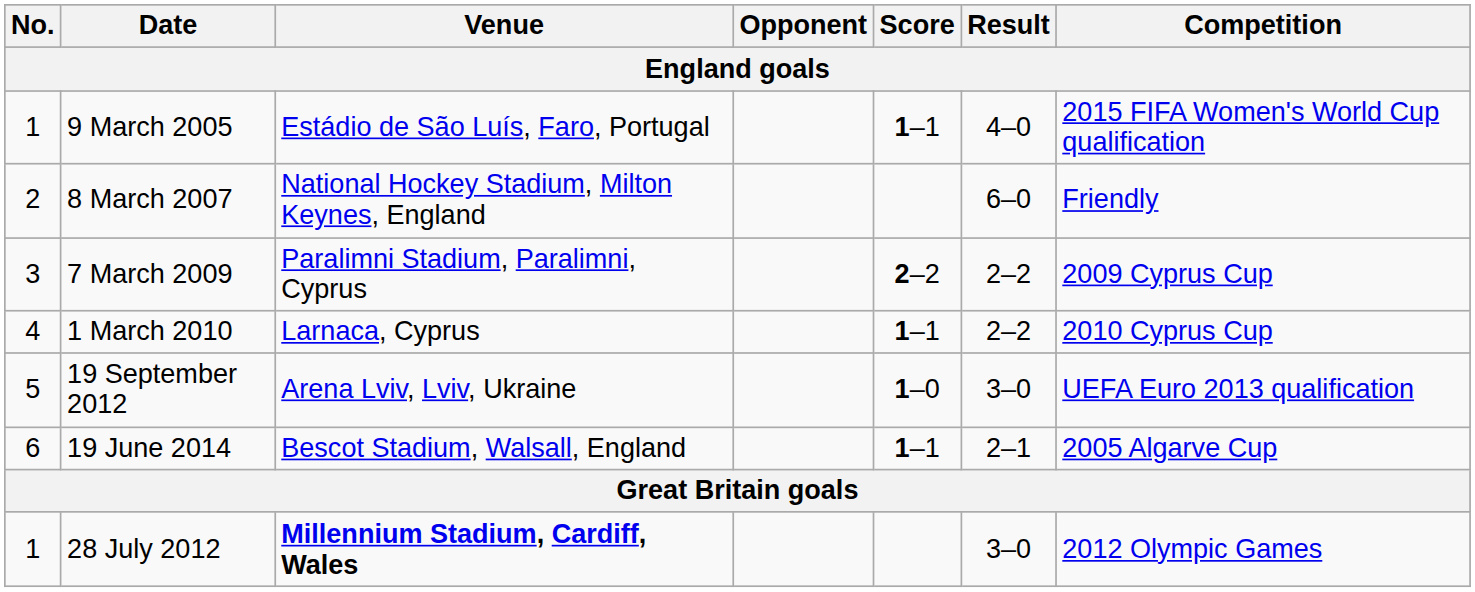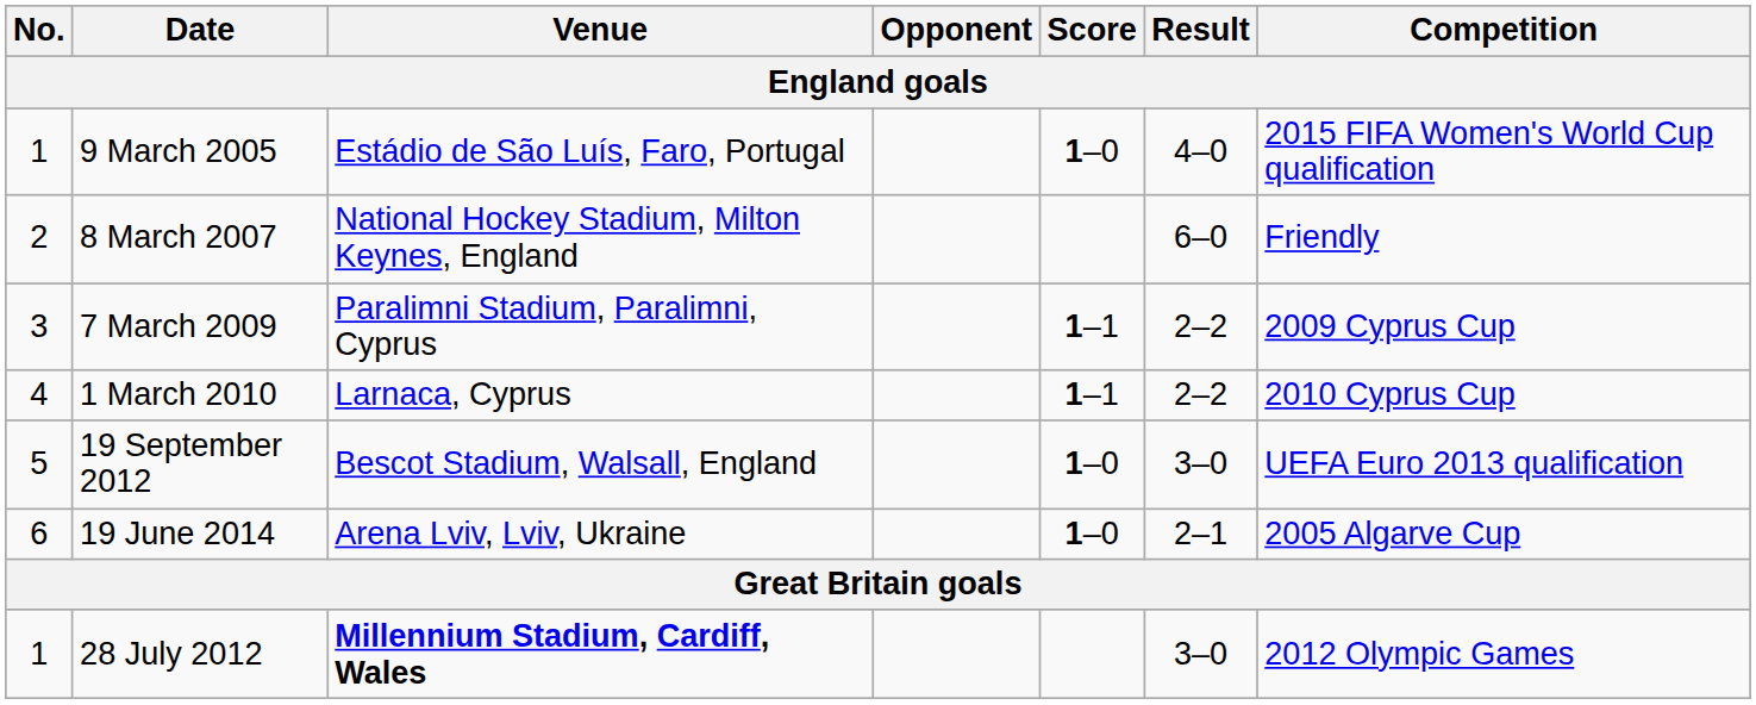 <table class="wikitable sortable">
 <tr>
 <th scope="col">No.</th>
 <th scope="col">Date</th>
 <th scope="col">Venue</th>
 <th scope="col">Opponent</th>
 <th scope="col">Score</th>
 <th scope="col">Result</th>
 <th scope="col">Competition</th>
 </tr>
 <tr>
 <th colspan="7">England goals</th>
 </tr>
 <tr>
 <td align="center">1</td>
 <td>9 March 2005</td>
 <td><a href='#'>Estádio de São Luís</a>, <a href='#'>Faro</a>, Portugal</td>
 <td></td>
-<td align=center><strong>1</strong>–1</td>
+<td align=center><strong>1</strong>–0</td>
 <td align="center">4–0</td>
 <td><a href='#'>2015 FIFA Women's World Cup qualification</a></td>
 </tr>
 <tr>
 <td align="center">2</td>
 <td>8 March 2007</td>
 <td><a href='#'>National Hockey Stadium</a>, <a href='#'>Milton Keynes</a>, England</td>
 <td></td>
 <td></td>
 <td align="center">6–0</td>
 <td><a href='#'>Friendly</a></td>
 </tr>
 <tr>
 <td align="center">3</td>
 <td>7 March 2009</td>
 <td><a href='#'>Paralimni Stadium</a>, <a href='#'>Paralimni</a>, Cyprus</td>
 <td></td>
-<td align=center><strong>2</strong>–2</td>
+<td align=center><strong>1</strong>–1</td>
 <td align="center">2–2</td>
 <td><a href='#'>2009 Cyprus Cup</a></td>
 </tr>
 <tr>
 <td align="center">4</td>
 <td>1 March 2010</td>
 <td><a href='#'>Larnaca</a>, Cyprus</td>
 <td></td>
 <td align=center><strong>1</strong>–1</td>
 <td align="center">2–2</td>
 <td><a href='#'>2010 Cyprus Cup</a></td>
 </tr>
 <tr>
 <td align="center">5</td>
 <td>19 September 2012</td>
-<td><a href='#'>Arena Lviv</a>, <a href='#'>Lviv</a>, Ukraine</td>
+<td><a href='#'>Bescot Stadium</a>, <a href='#'>Walsall</a>, England</td>
 <td></td>
 <td align=center><strong>1</strong>–0</td>
 <td align="center">3–0</td>
 <td><a href='#'>UEFA Euro 2013 qualification</a></td>
 </tr>
 <tr>
 <td align="center">6</td>
 <td>19 June 2014</td>
-<td><a href='#'>Bescot Stadium</a>, <a href='#'>Walsall</a>, England</td>
+<td><a href='#'>Arena Lviv</a>, <a href='#'>Lviv</a>, Ukraine</td>
 <td></td>
-<td align=center><strong>1</strong>–1</td>
+<td align=center><strong>1</strong>–0</td>
 <td align="center">2–1</td>
 <td><a href='#'>2005 Algarve Cup</a></td>
 </tr>
 <tr>
 <th colspan="7">Great Britain goals</th>
 </tr>
 <tr>
 <td align="center">1</td>
 <td>28 July 2012</td>
 <td><strong><a href='#'>Millennium Stadium</a>, <a href='#'>Cardiff</a>, Wales</strong></td>
 <td></td>
 <td></td>
 <td align="center">3–0</td>
 <td><a href='#'>2012 Olympic Games</a></td>
 </tr>
 </table>
